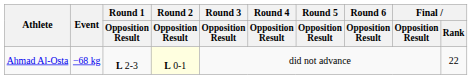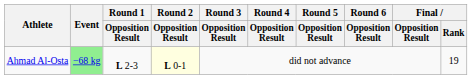 <table class="wikitable" style="font-size:90%">
 <tr>
 <th rowspan="2">Athlete</th>
 <th rowspan="2">Event</th>
 <th>Round 1</th>
 <th>Round 2</th>
 <th>Round 3</th>
 <th>Round 4</th>
 <th>Round 5</th>
 <th>Round 6</th>
 <th colspan=2>Final / </th>
 </tr>
 <tr style="font-size: 95%">
 <th>Opposition<br>Result</th>
 <th>Opposition<br>Result</th>
 <th>Opposition<br>Result</th>
 <th>Opposition<br>Result</th>
 <th>Opposition<br>Result</th>
 <th>Opposition<br>Result</th>
 <th>Opposition<br>Result</th>
 <th>Rank</th>
 </tr>
 <tr align=center>
 <td align=left><a href='#'>Ahmad Al-Osta</a></td>
-<td align=left><a href='#'>−68 kg</a></td>
+<td align=left style="background: lightgreen;"><a href='#'>−68 kg</a></td>
 <td><br><strong>L</strong> 2-3</td>
 <td style="background: lightyellow;"><br><strong>L</strong> 0-1</td>
 <td colspan=5>did not advance</td>
-<td>22</td>
+<td>19</td>
 </tr>
 </table>
